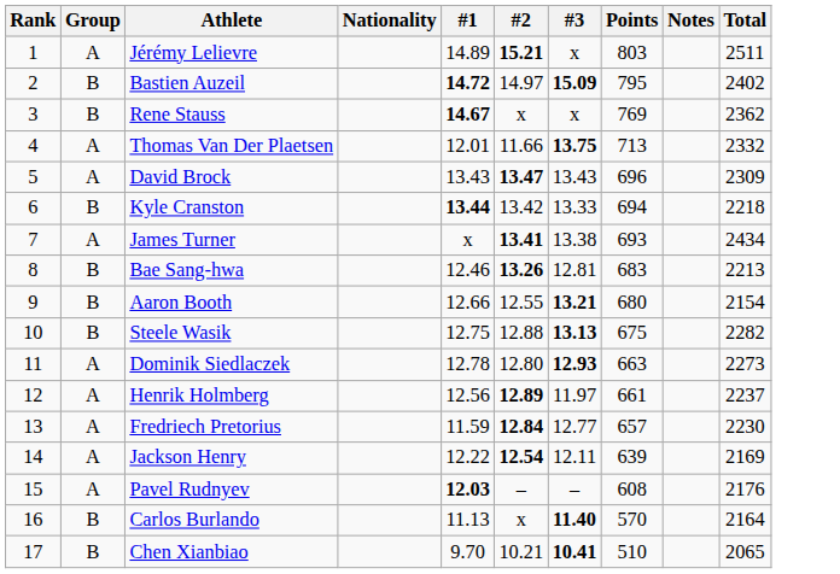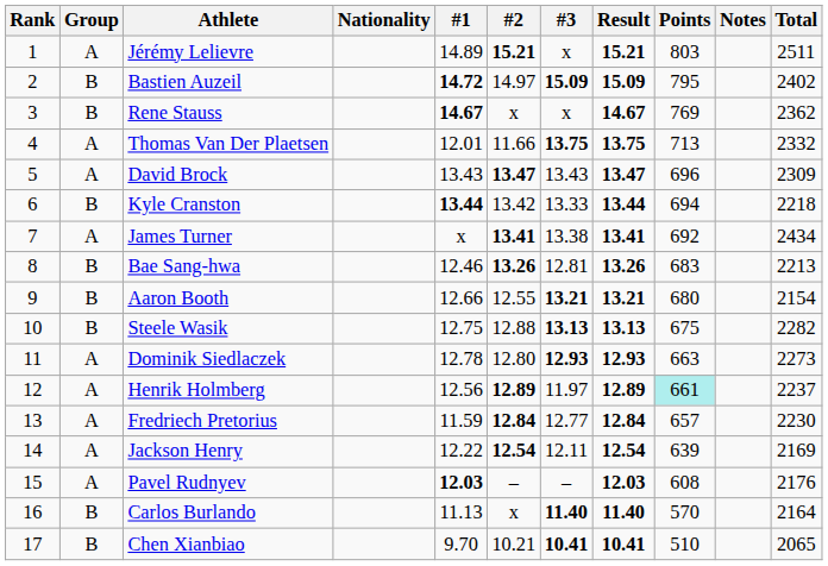 <table class="wikitable sortable" style="text-align:center">
 <tr>
 <th>Rank</th>
 <th>Group</th>
 <th>Athlete</th>
 <th>Nationality</th>
 <th>#1</th>
 <th>#2</th>
 <th>#3</th>
+<th>Result</th>
 <th>Points</th>
 <th>Notes</th>
 <th>Total</th>
 </tr>
 <tr>
 <td>1</td>
 <td>A</td>
 <td align=left><a href='#'>Jérémy Lelievre</a></td>
 <td align=left></td>
 <td>14.89</td>
 <td><strong>15.21</strong></td>
 <td>x</td>
+<td><strong>15.21</strong></td>
 <td>803</td>
 <td></td>
 <td>2511</td>
 </tr>
 <tr>
 <td>2</td>
 <td>B</td>
 <td align=left><a href='#'>Bastien Auzeil</a></td>
 <td align=left></td>
 <td><strong>14.72</strong></td>
 <td>14.97</td>
+<td><strong>15.09</strong></td>
 <td><strong>15.09</strong></td>
 <td>795</td>
 <td></td>
 <td>2402</td>
 </tr>
 <tr>
 <td>3</td>
 <td>B</td>
 <td align=left><a href='#'>Rene Stauss</a></td>
 <td align=left></td>
 <td><strong>14.67</strong></td>
 <td>x</td>
 <td>x</td>
+<td><strong>14.67</strong></td>
 <td>769</td>
 <td></td>
 <td>2362</td>
 </tr>
 <tr>
 <td>4</td>
 <td>A</td>
 <td align=left><a href='#'>Thomas Van Der Plaetsen</a></td>
 <td align=left></td>
 <td>12.01</td>
 <td>11.66</td>
+<td><strong>13.75</strong></td>
 <td><strong>13.75</strong></td>
 <td>713</td>
 <td></td>
 <td>2332</td>
 </tr>
 <tr>
 <td>5</td>
 <td>A</td>
 <td align=left><a href='#'>David Brock</a></td>
 <td align=left></td>
 <td>13.43</td>
 <td><strong>13.47</strong></td>
 <td>13.43</td>
+<td><strong>13.47</strong></td>
 <td>696</td>
 <td></td>
 <td>2309</td>
 </tr>
 <tr>
 <td>6</td>
 <td>B</td>
 <td align=left><a href='#'>Kyle Cranston</a></td>
 <td align=left></td>
 <td><strong>13.44</strong></td>
 <td>13.42</td>
 <td>13.33</td>
+<td><strong>13.44</strong></td>
 <td>694</td>
 <td></td>
 <td>2218</td>
 </tr>
 <tr>
 <td>7</td>
 <td>A</td>
 <td align=left><a href='#'>James Turner</a></td>
 <td align=left></td>
 <td>x</td>
 <td><strong>13.41</strong></td>
 <td>13.38</td>
-<td>693</td>
+<td><strong>13.41</strong></td>
+<td>692</td>
 <td></td>
 <td>2434</td>
 </tr>
 <tr>
 <td>8</td>
 <td>B</td>
 <td align=left><a href='#'>Bae Sang-hwa</a></td>
 <td align=left></td>
 <td>12.46</td>
 <td><strong>13.26</strong></td>
 <td>12.81</td>
+<td><strong>13.26</strong></td>
 <td>683</td>
 <td></td>
 <td>2213</td>
 </tr>
 <tr>
 <td>9</td>
 <td>B</td>
 <td align=left><a href='#'>Aaron Booth</a></td>
 <td align=left></td>
 <td>12.66</td>
 <td>12.55</td>
+<td><strong>13.21</strong></td>
 <td><strong>13.21</strong></td>
 <td>680</td>
 <td></td>
 <td>2154</td>
 </tr>
 <tr>
 <td>10</td>
 <td>B</td>
 <td align=left><a href='#'>Steele Wasik</a></td>
 <td align=left></td>
 <td>12.75</td>
 <td>12.88</td>
 <td><strong>13.13</strong></td>
+<td><strong>13.13</strong></td>
 <td>675</td>
 <td></td>
 <td>2282</td>
 </tr>
 <tr>
 <td>11</td>
 <td>A</td>
 <td align=left><a href='#'>Dominik Siedlaczek</a></td>
 <td align=left></td>
 <td>12.78</td>
 <td>12.80</td>
+<td><strong>12.93</strong></td>
 <td><strong>12.93</strong></td>
 <td>663</td>
 <td></td>
 <td>2273</td>
 </tr>
 <tr>
 <td>12</td>
 <td>A</td>
 <td align=left><a href='#'>Henrik Holmberg</a></td>
 <td align=left></td>
 <td>12.56</td>
 <td><strong>12.89</strong></td>
 <td>11.97</td>
-<td>661</td>
+<td><strong>12.89</strong></td>
+<td style="background: paleturquoise;">661</td>
 <td></td>
 <td>2237</td>
 </tr>
 <tr>
 <td>13</td>
 <td>A</td>
 <td align=left><a href='#'>Fredriech Pretorius</a></td>
 <td align=left></td>
 <td>11.59</td>
 <td><strong>12.84</strong></td>
 <td>12.77</td>
+<td><strong>12.84</strong></td>
 <td>657</td>
 <td></td>
 <td>2230</td>
 </tr>
 <tr>
 <td>14</td>
 <td>A</td>
 <td align=left><a href='#'>Jackson Henry</a></td>
 <td align=left></td>
 <td>12.22</td>
 <td><strong>12.54</strong></td>
 <td>12.11</td>
+<td><strong>12.54</strong></td>
 <td>639</td>
 <td></td>
 <td>2169</td>
 </tr>
 <tr>
 <td>15</td>
 <td>A</td>
 <td align=left><a href='#'>Pavel Rudnyev</a></td>
 <td align=left></td>
 <td><strong>12.03</strong></td>
 <td>–</td>
 <td>–</td>
+<td><strong>12.03</strong></td>
 <td>608</td>
 <td></td>
 <td>2176</td>
 </tr>
 <tr>
 <td>16</td>
 <td>B</td>
 <td align=left><a href='#'>Carlos Burlando</a></td>
 <td align=left></td>
 <td>11.13</td>
 <td>x</td>
+<td><strong>11.40</strong></td>
 <td><strong>11.40</strong></td>
 <td>570</td>
 <td></td>
 <td>2164</td>
 </tr>
 <tr>
 <td>17</td>
 <td>B</td>
 <td align=left><a href='#'>Chen Xianbiao</a></td>
 <td align=left></td>
 <td>9.70</td>
 <td>10.21</td>
 <td><strong>10.41</strong></td>
+<td><strong>10.41</strong></td>
 <td>510</td>
 <td></td>
 <td>2065</td>
 </tr>
 </table>
